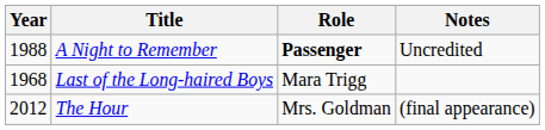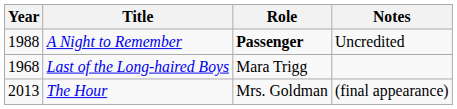 <table class="wikitable">
 <tr>
 <th>Year</th>
 <th>Title</th>
 <th>Role</th>
 <th>Notes</th>
 </tr>
 <tr>
 <td>1988</td>
 <td><em><a href='#'>A Night to Remember</a></em></td>
 <td><strong>Passenger</strong></td>
 <td>Uncredited</td>
 </tr>
 <tr>
 <td>1968</td>
 <td><em><a href='#'>Last of the Long-haired Boys</a></em></td>
 <td>Mara Trigg</td>
 <td></td>
 </tr>
 <tr>
-<td>2012</td>
+<td>2013</td>
 <td><em><a href='#'>The Hour</a></em></td>
 <td>Mrs. Goldman</td>
 <td>(final appearance)</td>
 </tr>
 </table>
